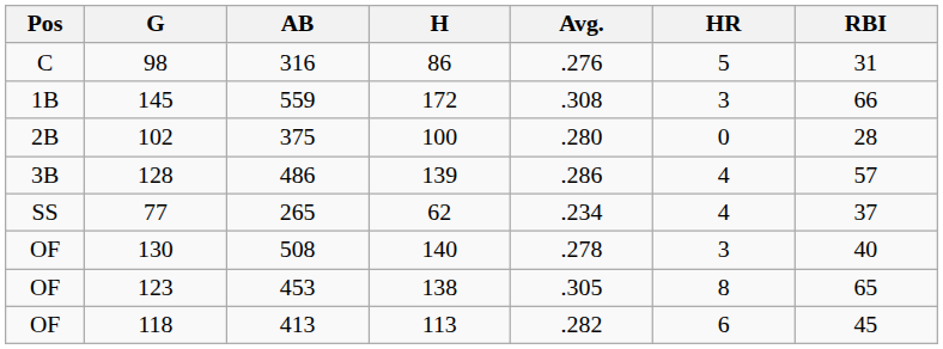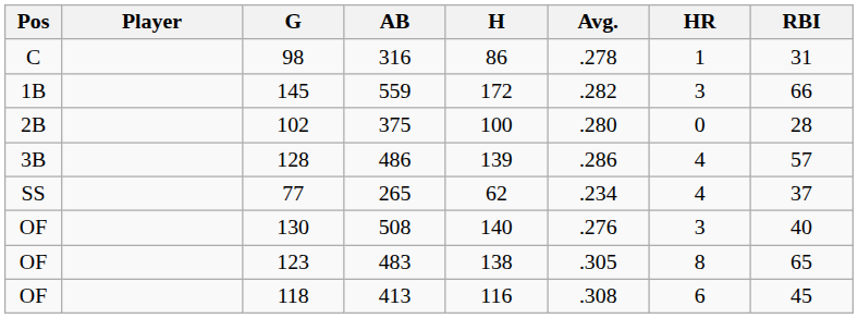 <table class="wikitable sortable">
 <tr>
 <th bgcolor="#DDDDFF" width="5%">Pos</th>
+<th bgcolor="#DDDDFF" width="16%">Player</th>
 <th bgcolor="#DDDDFF" width="9%">G</th>
 <th bgcolor="#DDDDFF" width="9%">AB</th>
 <th bgcolor="#DDDDFF" width="9%">H</th>
 <th bgcolor="#DDDDFF" width="9%">Avg.</th>
 <th bgcolor="#DDDDFF" width="9%">HR</th>
 <th bgcolor="#DDDDFF" width="9%">RBI</th>
 </tr>
 <tr align="center">
 <td>C</td>
+<td></td>
 <td>98</td>
 <td>316</td>
 <td>86</td>
-<td>.276</td>
-<td>5</td>
+<td>.278</td>
+<td>1</td>
 <td>31</td>
 </tr>
 <tr align="center">
 <td>1B</td>
+<td></td>
 <td>145</td>
 <td>559</td>
 <td>172</td>
-<td>.308</td>
+<td>.282</td>
 <td>3</td>
 <td>66</td>
 </tr>
 <tr align="center">
 <td>2B</td>
+<td></td>
 <td>102</td>
 <td>375</td>
 <td>100</td>
 <td>.280</td>
 <td>0</td>
 <td>28</td>
 </tr>
 <tr align="center">
 <td>3B</td>
+<td></td>
 <td>128</td>
 <td>486</td>
 <td>139</td>
 <td>.286</td>
 <td>4</td>
 <td>57</td>
 </tr>
 <tr align="center">
 <td>SS</td>
+<td></td>
 <td>77</td>
 <td>265</td>
 <td>62</td>
 <td>.234</td>
 <td>4</td>
 <td>37</td>
 </tr>
 <tr align="center">
 <td>OF</td>
+<td></td>
 <td>130</td>
 <td>508</td>
 <td>140</td>
-<td>.278</td>
+<td>.276</td>
 <td>3</td>
 <td>40</td>
 </tr>
 <tr align="center">
 <td>OF</td>
+<td></td>
 <td>123</td>
-<td>453</td>
+<td>483</td>
 <td>138</td>
 <td>.305</td>
 <td>8</td>
 <td>65</td>
 </tr>
 <tr align="center">
 <td>OF</td>
+<td></td>
 <td>118</td>
 <td>413</td>
-<td>113</td>
-<td>.282</td>
+<td>116</td>
+<td>.308</td>
 <td>6</td>
 <td>45</td>
 </tr>
 </table>
